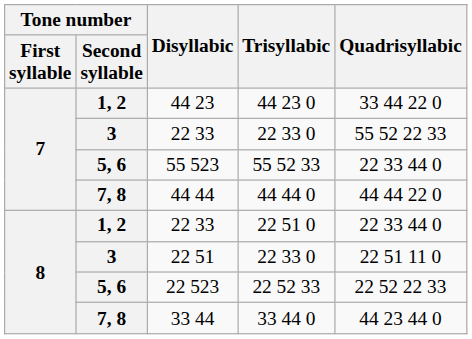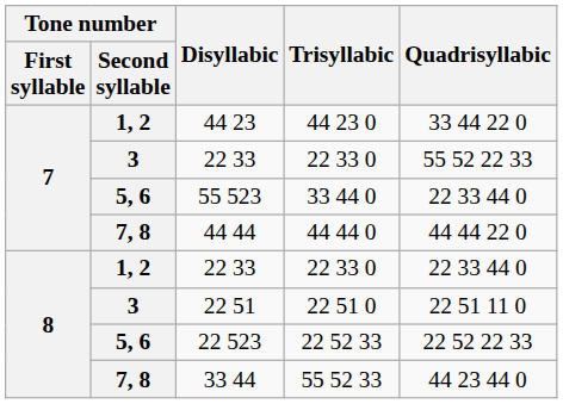 <table class="wikitable" style="text-align:center;">
 <tr>
 <th colspan=2>Tone number</th>
 <th rowspan=2>Disyllabic</th>
 <th rowspan=2>Trisyllabic</th>
 <th rowspan=2>Quadrisyllabic</th>
 </tr>
 <tr>
 <th>First<br>syllable</th>
 <th>Second<br>syllable</th>
 </tr>
 <tr>
 <th rowspan=4>7</th>
 <th>1, 2</th>
 <td>44 23</td>
 <td>44 23 0</td>
 <td>33 44 22 0</td>
 </tr>
 <tr>
 <th>3</th>
 <td>22 33</td>
 <td>22 33 0</td>
 <td>55 52 22 33</td>
 </tr>
 <tr>
 <th>5, 6</th>
 <td>55 523</td>
-<td>55 52 33</td>
+<td>33 44 0</td>
 <td>22 33 44 0</td>
 </tr>
 <tr>
 <th>7, 8</th>
 <td>44 44</td>
 <td>44 44 0</td>
 <td>44 44 22 0</td>
 </tr>
 <tr>
 <th rowspan=4>8</th>
 <th>1, 2</th>
 <td>22 33</td>
-<td>22 51 0</td>
+<td>22 33 0</td>
 <td>22 33 44 0</td>
 </tr>
 <tr>
 <th>3</th>
 <td>22 51</td>
-<td>22 33 0</td>
+<td>22 51 0</td>
 <td>22 51 11 0</td>
 </tr>
 <tr>
 <th>5, 6</th>
 <td>22 523</td>
 <td>22 52 33</td>
 <td>22 52 22 33</td>
 </tr>
 <tr>
 <th>7, 8</th>
 <td>33 44</td>
-<td>33 44 0</td>
+<td>55 52 33</td>
 <td>44 23 44 0</td>
 </tr>
 </table>
